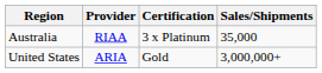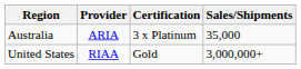 <table class="wikitable">
 <tr>
 <th>Region</th>
 <th>Provider</th>
 <th>Certification</th>
 <th>Sales/Shipments</th>
 </tr>
 <tr>
 <td>Australia</td>
-<td style="text-align:center;"><a href='#'>RIAA</a></td>
+<td style="text-align:center;"><a href='#'>ARIA</a></td>
 <td>3 x Platinum</td>
 <td>35,000</td>
 </tr>
 <tr>
 <td>United States</td>
-<td style="text-align:center;"><a href='#'>ARIA</a></td>
+<td style="text-align:center;"><a href='#'>RIAA</a></td>
 <td>Gold</td>
 <td>3,000,000+</td>
 </tr>
 </table>
